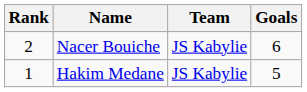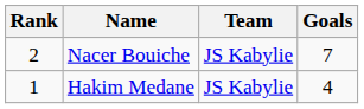 <table class="wikitable" style="text-align:center">
 <tr>
 <th>Rank</th>
 <th>Name</th>
 <th>Team</th>
 <th>Goals</th>
 </tr>
 <tr>
 <td rowspan=1>2</td>
 <td align="left"> <a href='#'>Nacer Bouiche</a></td>
 <td align="left"> <a href='#'>JS Kabylie</a></td>
-<td>6</td>
+<td>7</td>
 </tr>
 <tr>
 <td rowspan=1>1</td>
 <td align="left"> <a href='#'>Hakim Medane</a></td>
 <td align="left"> <a href='#'>JS Kabylie</a></td>
-<td>5</td>
+<td>4</td>
 </tr>
 </table>
